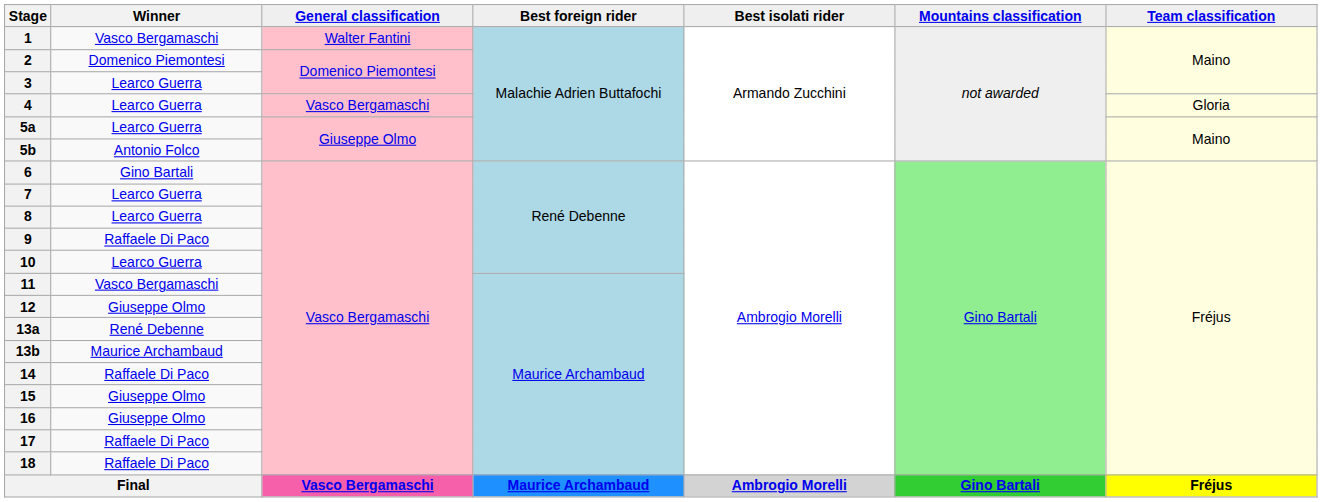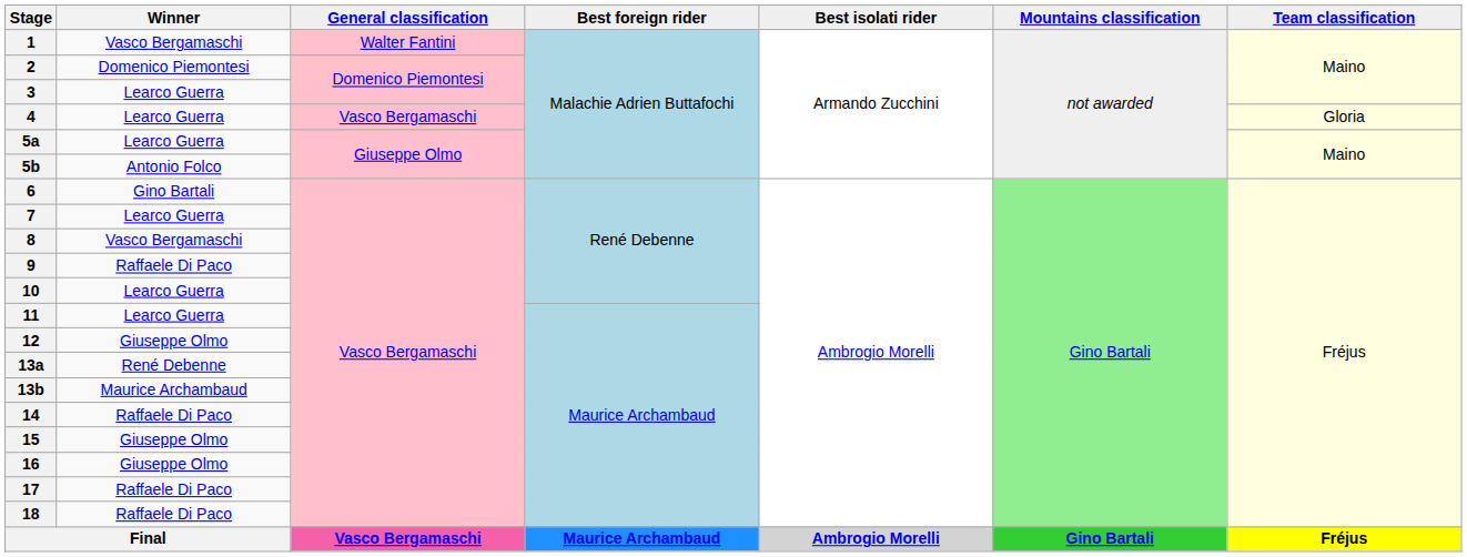 <table class="wikitable" style="text-align: center; font-size:smaller;">
 <tr style="background:#efefef;">
 <th style="width:1%;">Stage</th>
 <th style="width:14%;">Winner</th>
 <th style="background:#efefef; width:14%;"><a href='#'>General classification</a><br></th>
 <th style="background:#efefef; width:14%;">Best foreign rider</th>
 <th style="background:#efefef; width:14%;">Best isolati rider</th>
 <th style="background:#efefef; width:14%;"><a href='#'>Mountains classification</a></th>
 <th style="background:#efefef; width:14%;"><a href='#'>Team classification</a></th>
 </tr>
 <tr>
 <th>1</th>
 <td><a href='#'>Vasco Bergamaschi</a></td>
 <td style="background:pink;" rowspan="1"><a href='#'>Walter Fantini</a></td>
 <td style="background:lightblue;" rowspan="6">Malachie Adrien Buttafochi</td>
 <td style="background:white;" rowspan="6">Armando Zucchini</td>
 <td style="background:#EFEFEF;" rowspan="6"><em>not awarded</em></td>
 <td style="background:lightyellow;" rowspan="3">Maino</td>
 </tr>
 <tr>
 <th>2</th>
 <td><a href='#'>Domenico Piemontesi</a></td>
 <td style="background:pink;" rowspan="2"><a href='#'>Domenico Piemontesi</a></td>
 </tr>
 <tr>
 <th>3</th>
 <td><a href='#'>Learco Guerra</a></td>
 </tr>
 <tr>
 <th>4</th>
 <td><a href='#'>Learco Guerra</a></td>
 <td style="background:pink;" rowspan="1"><a href='#'>Vasco Bergamaschi</a></td>
 <td style="background:lightyellow;" rowspan="1">Gloria</td>
 </tr>
 <tr>
 <th>5a</th>
 <td><a href='#'>Learco Guerra</a></td>
 <td style="background:pink;" rowspan="2"><a href='#'>Giuseppe Olmo</a></td>
 <td style="background:lightyellow;" rowspan="2">Maino</td>
 </tr>
 <tr>
 <th>5b</th>
 <td><a href='#'>Antonio Folco</a></td>
 </tr>
 <tr>
 <th>6</th>
 <td><a href='#'>Gino Bartali</a></td>
 <td style="background:pink;" rowspan="14"><a href='#'>Vasco Bergamaschi</a></td>
 <td style="background:lightblue;" rowspan="5">René Debenne</td>
 <td style="background:white;" rowspan="14"><a href='#'>Ambrogio Morelli</a></td>
 <td style="background:lightgreen;" rowspan="14"><a href='#'>Gino Bartali</a></td>
 <td style="background:lightyellow;" rowspan="14">Fréjus</td>
 </tr>
 <tr>
 <th>7</th>
 <td><a href='#'>Learco Guerra</a></td>
 </tr>
 <tr>
 <th>8</th>
-<td><a href='#'>Learco Guerra</a></td>
+<td><a href='#'>Vasco Bergamaschi</a></td>
 </tr>
 <tr>
 <th>9</th>
 <td><a href='#'>Raffaele Di Paco</a></td>
 </tr>
 <tr>
 <th>10</th>
 <td><a href='#'>Learco Guerra</a></td>
 </tr>
 <tr>
 <th>11</th>
-<td><a href='#'>Vasco Bergamaschi</a></td>
+<td><a href='#'>Learco Guerra</a></td>
 <td style="background:lightblue;" rowspan="9"><a href='#'>Maurice Archambaud</a></td>
 </tr>
 <tr>
 <th>12</th>
 <td><a href='#'>Giuseppe Olmo</a></td>
 </tr>
 <tr>
 <th>13a</th>
 <td><a href='#'>René Debenne</a></td>
 </tr>
 <tr>
 <th>13b</th>
 <td><a href='#'>Maurice Archambaud</a></td>
 </tr>
 <tr>
 <th>14</th>
 <td><a href='#'>Raffaele Di Paco</a></td>
 </tr>
 <tr>
 <th>15</th>
 <td><a href='#'>Giuseppe Olmo</a></td>
 </tr>
 <tr>
 <th>16</th>
 <td><a href='#'>Giuseppe Olmo</a></td>
 </tr>
 <tr>
 <th>17</th>
 <td><a href='#'>Raffaele Di Paco</a></td>
 </tr>
 <tr>
 <th>18</th>
 <td><a href='#'>Raffaele Di Paco</a></td>
 </tr>
 <tr>
 <th colspan=2><strong>Final</strong></th>
 <th style="background:#F660AB;"><strong><a href='#'>Vasco Bergamaschi</a></strong></th>
 <th style="background:dodgerblue;"><strong><a href='#'>Maurice Archambaud</a></strong></th>
 <th style="background:lightgray;"><a href='#'>Ambrogio Morelli</a></th>
 <th style="background:#32CD32;"><strong><a href='#'>Gino Bartali</a></strong></th>
 <th style="background:yellow;"><strong>Fréjus</strong></th>
 </tr>
 </table>
